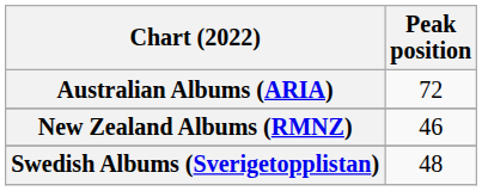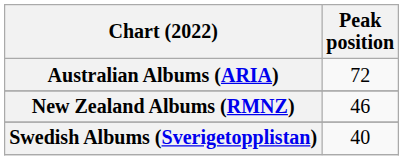 <table class="wikitable sortable plainrowheaders" style="text-align:center">
 <tr>
 <th scope="col">Chart (2022)</th>
 <th scope="col">Peak<br>position</th>
 </tr>
 <tr>
 <th scope="row">Australian Albums (<a href='#'>ARIA</a>)</th>
 <td>72</td>
 </tr>
 <tr>
 </tr>
 <tr>
 </tr>
 <tr>
 </tr>
 <tr>
 </tr>
 <tr>
 </tr>
 <tr>
 <th scope="row">New Zealand Albums (<a href='#'>RMNZ</a>)</th>
 <td>46</td>
 </tr>
 <tr>
 </tr>
 <tr>
 <th scope="row">Swedish Albums (<a href='#'>Sverigetopplistan</a>)</th>
-<td>48</td>
+<td>40</td>
 </tr>
 <tr>
 </tr>
 <tr>
 </tr>
 <tr>
 </tr>
 <tr>
 </tr>
 </table>
